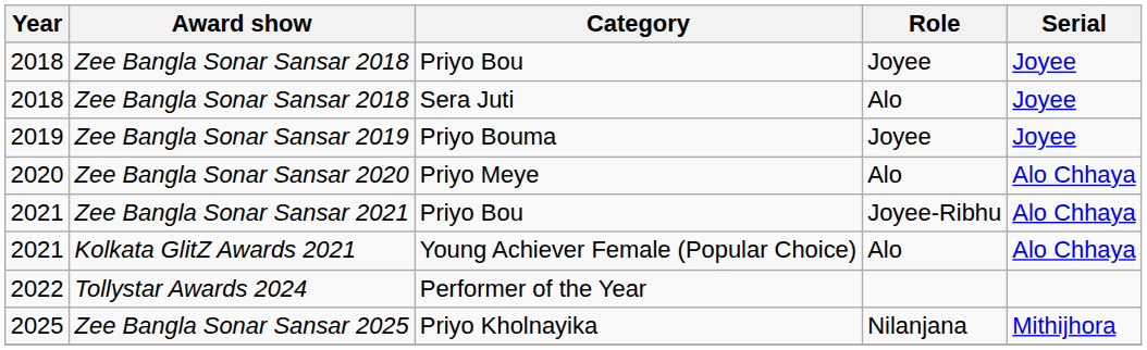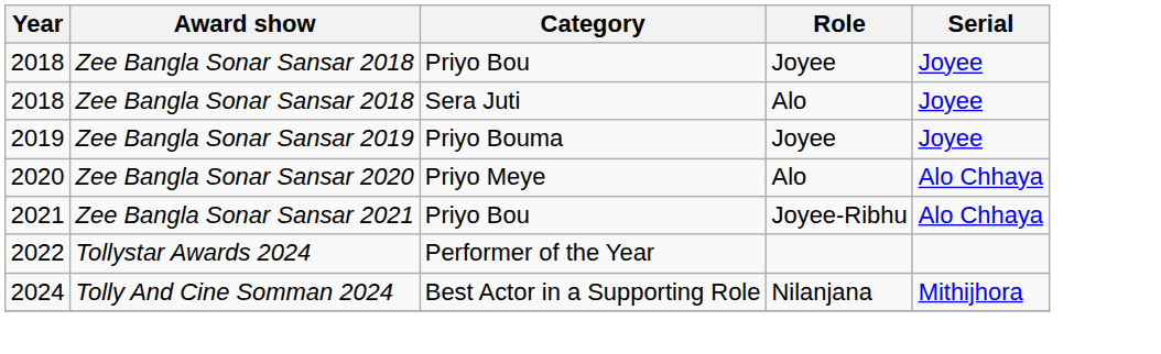 <table class="wikitable">
 <tr>
 <th>Year</th>
 <th>Award show</th>
 <th>Category</th>
 <th>Role</th>
 <th>Serial</th>
 </tr>
 <tr>
 <td>2018</td>
 <td><em>Zee Bangla Sonar Sansar 2018</em></td>
 <td>Priyo Bou</td>
 <td>Joyee</td>
 <td><a href='#'>Joyee</a></td>
 </tr>
 <tr>
 <td>2018</td>
 <td><em>Zee Bangla Sonar Sansar 2018</em></td>
 <td>Sera Juti</td>
 <td>Alo</td>
 <td><a href='#'>Joyee</a></td>
 </tr>
 <tr>
 <td>2019</td>
 <td><em>Zee Bangla Sonar Sansar 2019</em></td>
 <td>Priyo Bouma</td>
 <td>Joyee</td>
 <td><a href='#'>Joyee</a></td>
 </tr>
 <tr>
 <td>2020</td>
 <td><em>Zee Bangla Sonar Sansar 2020</em></td>
 <td>Priyo Meye</td>
 <td>Alo</td>
 <td><a href='#'>Alo Chhaya</a></td>
 </tr>
 <tr>
 <td>2021</td>
 <td><em>Zee Bangla Sonar Sansar 2021</em></td>
 <td>Priyo Bou</td>
 <td>Joyee-Ribhu</td>
 <td><a href='#'>Alo Chhaya</a></td>
 </tr>
 <tr>
-<td>2021</td>
-<td><em>Kolkata GlitZ Awards 2021</em></td>
-<td>Young Achiever Female (Popular Choice)</td>
-<td>Alo</td>
-<td><a href='#'>Alo Chhaya</a></td>
-</tr>
-<tr>
 <td>2022</td>
 <td><em>Tollystar Awards 2024</em></td>
 <td>Performer of the Year</td>
 <td></td>
 <td></td>
 </tr>
 <tr>
-<td>2025</td>
-<td><em>Zee Bangla Sonar Sansar 2025</em></td>
-<td>Priyo Kholnayika</td>
+<td>2024</td>
+<td><em>Tolly And Cine Somman 2024</em></td>
+<td>Best Actor in a Supporting Role</td>
 <td>Nilanjana</td>
 <td><a href='#'>Mithijhora</a></td>
 </tr>
 <tr>
 </tr>
 </table>
